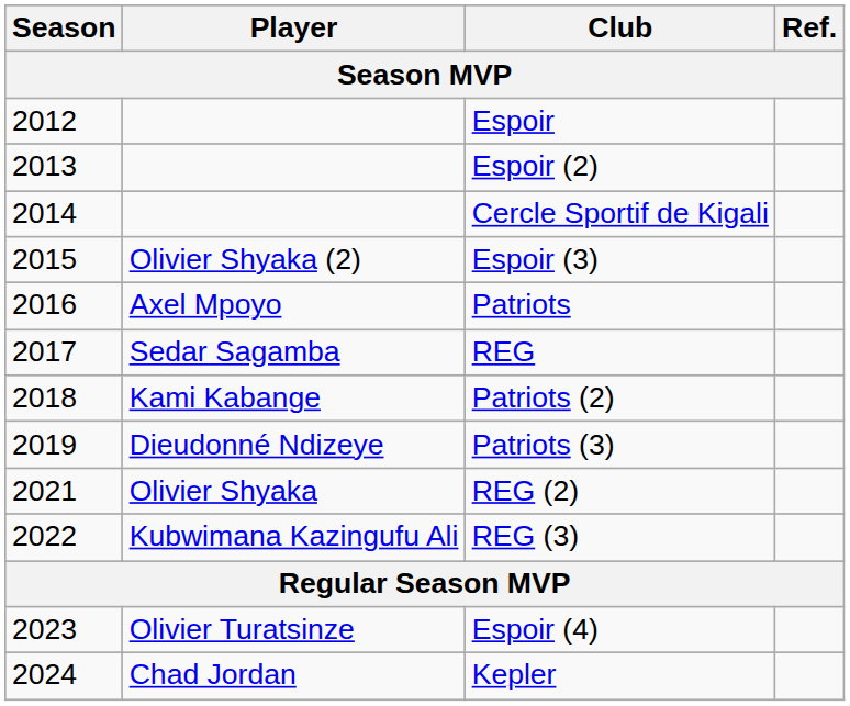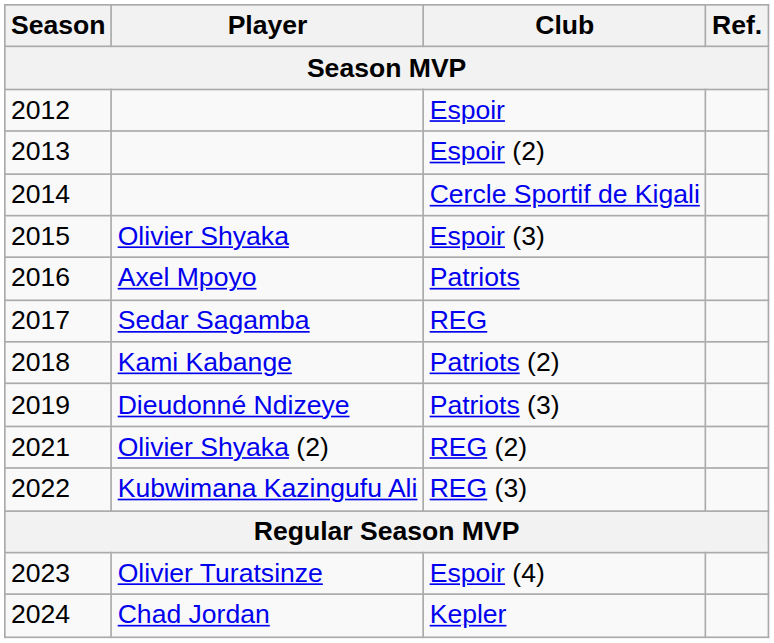 <table class="wikitable">
 <tr>
 <th>Season</th>
 <th>Player</th>
 <th>Club</th>
 <th>Ref.</th>
 </tr>
 <tr>
 <th colspan="4">Season MVP</th>
 </tr>
 <tr>
 <td>2012</td>
 <td></td>
 <td><a href='#'>Espoir</a></td>
 <td></td>
 </tr>
 <tr>
 <td>2013</td>
 <td></td>
 <td><a href='#'>Espoir</a> (2)</td>
 <td></td>
 </tr>
 <tr>
 <td>2014</td>
 <td></td>
 <td><a href='#'>Cercle Sportif de Kigali</a></td>
 <td></td>
 </tr>
 <tr>
 <td>2015</td>
-<td><a href='#'>Olivier Shyaka</a> (2)</td>
+<td><a href='#'>Olivier Shyaka</a></td>
 <td><a href='#'>Espoir</a> (3)</td>
 <td></td>
 </tr>
 <tr>
 <td>2016</td>
 <td><a href='#'>Axel Mpoyo</a></td>
 <td><a href='#'>Patriots</a></td>
 <td></td>
 </tr>
 <tr>
 <td>2017</td>
 <td><a href='#'>Sedar Sagamba</a></td>
 <td><a href='#'>REG</a></td>
 <td></td>
 </tr>
 <tr>
 <td>2018</td>
 <td><a href='#'>Kami Kabange</a></td>
 <td><a href='#'>Patriots</a> (2)</td>
 <td></td>
 </tr>
 <tr>
 <td>2019</td>
 <td><a href='#'>Dieudonné Ndizeye</a></td>
 <td><a href='#'>Patriots</a> (3)</td>
 <td></td>
 </tr>
 <tr>
 <td>2021</td>
-<td><a href='#'>Olivier Shyaka</a></td>
+<td><a href='#'>Olivier Shyaka</a> (2)</td>
 <td><a href='#'>REG</a> (2)</td>
 <td></td>
 </tr>
 <tr>
 <td>2022</td>
 <td><a href='#'>Kubwimana Kazingufu Ali</a></td>
 <td><a href='#'>REG</a> (3)</td>
 <td></td>
 </tr>
 <tr>
 <th colspan="4">Regular Season MVP</th>
 </tr>
 <tr>
 <td>2023</td>
 <td><a href='#'>Olivier Turatsinze</a></td>
 <td><a href='#'>Espoir</a> (4)</td>
 <td></td>
 </tr>
 <tr>
 <td>2024</td>
 <td><a href='#'>Chad Jordan</a></td>
 <td><a href='#'>Kepler</a></td>
 <td></td>
 </tr>
 </table>
